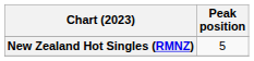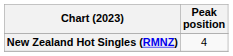 <table class="wikitable sortable plainrowheaders" style="text-align:center">
 <tr>
 <th scope="col">Chart (2023)</th>
 <th scope="col">Peak<br>position</th>
 </tr>
 <tr>
 </tr>
 <tr>
 </tr>
 <tr>
 <th scope="row">New Zealand Hot Singles (<a href='#'>RMNZ</a>)</th>
-<td>5</td>
+<td>4</td>
 </tr>
 <tr>
 </tr>
 <tr>
 </tr>
 </table>
